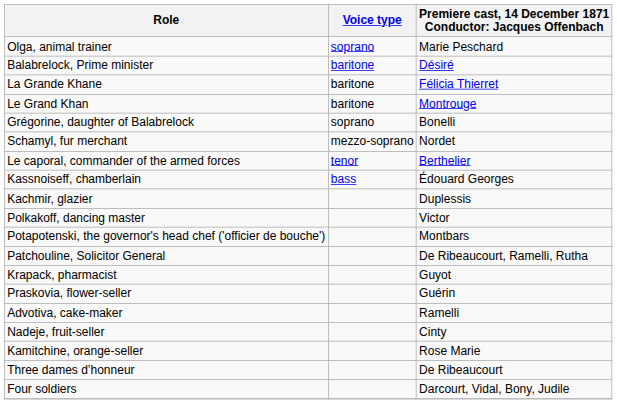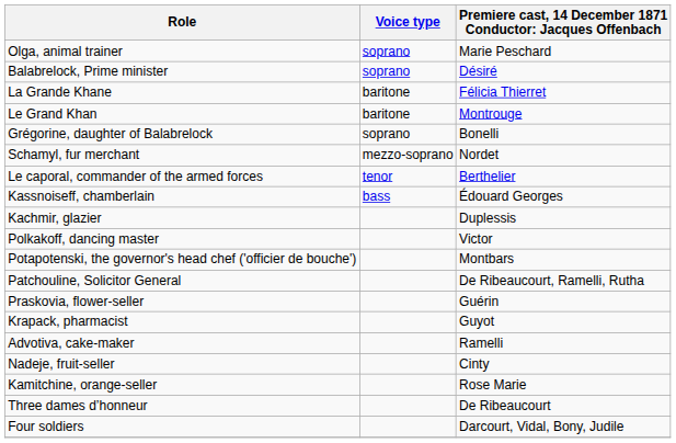 <table class="wikitable">
 <tr>
 <th>Role</th>
 <th><a href='#'>Voice type</a></th>
 <th>Premiere cast, 14 December 1871<br>Conductor: Jacques Offenbach</th>
 </tr>
 <tr>
 <td>Olga, animal trainer</td>
 <td><a href='#'>soprano</a></td>
 <td>Marie Peschard</td>
 </tr>
 <tr>
 <td>Balabrelock, Prime minister</td>
-<td><a href='#'>baritone</a></td>
+<td><a href='#'>soprano</a></td>
 <td><a href='#'>Désiré</a></td>
 </tr>
 <tr>
 <td>La Grande Khane</td>
 <td>baritone</td>
 <td><a href='#'>Félicia Thierret</a></td>
 </tr>
 <tr>
 <td>Le Grand Khan</td>
 <td>baritone</td>
 <td><a href='#'>Montrouge</a></td>
 </tr>
 <tr>
 <td>Grégorine, daughter of Balabrelock</td>
 <td>soprano</td>
 <td>Bonelli</td>
 </tr>
 <tr>
 <td>Schamyl, fur merchant</td>
 <td>mezzo-soprano</td>
 <td>Nordet</td>
 </tr>
 <tr>
 <td>Le caporal, commander of the armed forces</td>
 <td><a href='#'>tenor</a></td>
 <td><a href='#'>Berthelier</a></td>
 </tr>
 <tr>
 <td>Kassnoiseff, chamberlain</td>
 <td><a href='#'>bass</a></td>
 <td>Édouard Georges</td>
 </tr>
 <tr>
 <td>Kachmir, glazier</td>
 <td></td>
 <td>Duplessis</td>
 </tr>
 <tr>
 <td>Polkakoff, dancing master</td>
 <td></td>
 <td>Victor</td>
 </tr>
 <tr>
 <td>Potapotenski, the governor's head chef ('officier de bouche')</td>
 <td></td>
 <td>Montbars</td>
 </tr>
 <tr>
 <td>Patchouline, Solicitor General</td>
 <td></td>
 <td>De Ribeaucourt, Ramelli, Rutha</td>
 </tr>
 <tr>
+<td>Praskovia, flower-seller</td>
+<td></td>
+<td>Guérin</td>
+</tr>
+<tr>
 <td>Krapack, pharmacist</td>
 <td></td>
 <td>Guyot</td>
-</tr>
-<tr>
-<td>Praskovia, flower-seller</td>
-<td></td>
-<td>Guérin</td>
 </tr>
 <tr>
 <td>Advotiva, cake-maker</td>
 <td></td>
 <td>Ramelli</td>
 </tr>
 <tr>
 <td>Nadeje, fruit-seller</td>
 <td></td>
 <td>Cinty</td>
 </tr>
 <tr>
 <td>Kamitchine, orange-seller</td>
 <td></td>
 <td>Rose Marie</td>
 </tr>
 <tr>
 <td>Three dames d’honneur</td>
 <td></td>
 <td>De Ribeaucourt</td>
 </tr>
 <tr>
 <td>Four soldiers</td>
 <td></td>
 <td>Darcourt, Vidal, Bony, Judile</td>
 </tr>
 <tr>
 </tr>
 </table>
